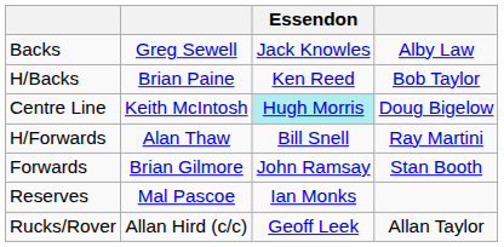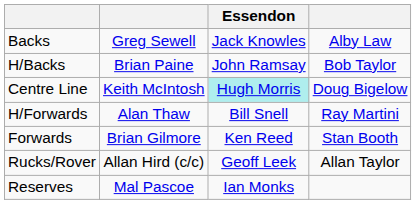 <table class="wikitable">
 <tr>
 <th></th>
 <th></th>
 <th>Essendon</th>
 <th></th>
 </tr>
 <tr>
 <td>Backs</td>
 <td align=center><a href='#'>Greg Sewell</a></td>
 <td align=center><a href='#'>Jack Knowles</a></td>
 <td align=center><a href='#'>Alby Law</a></td>
 </tr>
 <tr>
 <td>H/Backs</td>
 <td align=center><a href='#'>Brian Paine</a></td>
-<td align=center><a href='#'>Ken Reed</a></td>
+<td align=center><a href='#'>John Ramsay</a></td>
 <td align=center><a href='#'>Bob Taylor</a></td>
 </tr>
 <tr>
 <td>Centre Line</td>
 <td align=center><a href='#'>Keith McIntosh</a></td>
 <td align=center style="background: paleturquoise;"><a href='#'>Hugh Morris</a></td>
 <td align=center><a href='#'>Doug Bigelow</a></td>
 </tr>
 <tr>
 <td>H/Forwards</td>
 <td align=center><a href='#'>Alan Thaw</a></td>
 <td align=center><a href='#'>Bill Snell</a></td>
 <td align=center><a href='#'>Ray Martini</a></td>
 </tr>
 <tr>
 <td>Forwards</td>
 <td align=center><a href='#'>Brian Gilmore</a></td>
-<td align=center><a href='#'>John Ramsay</a></td>
+<td align=center><a href='#'>Ken Reed</a></td>
 <td align=center><a href='#'>Stan Booth</a></td>
+</tr>
+<tr>
+<td>Rucks/Rover</td>
+<td align=center>Allan Hird (c/c)</td>
+<td align=center><a href='#'>Geoff Leek</a></td>
+<td align=center>Allan Taylor</td>
 </tr>
 <tr>
 <td>Reserves</td>
 <td align=center><a href='#'>Mal Pascoe</a></td>
 <td align=center><a href='#'>Ian Monks</a></td>
 <td align=center></td>
 </tr>
-<tr>
-<td>Rucks/Rover</td>
-<td align=center>Allan Hird (c/c)</td>
-<td align=center><a href='#'>Geoff Leek</a></td>
-<td align=center>Allan Taylor</td>
-</tr>
 </table>
